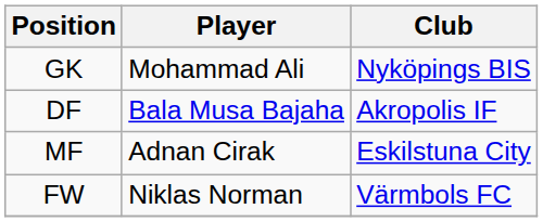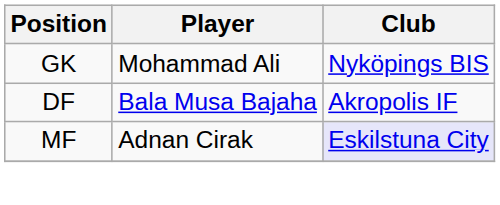 <table class="wikitable" style="text-align:center; float:left; margin-right:1em;">
 <tr>
 <th>Position</th>
 <th>Player</th>
 <th>Club</th>
 </tr>
 <tr>
 <td>GK</td>
 <td align="left"> Mohammad Ali</td>
 <td align="left"><a href='#'>Nyköpings BIS</a></td>
 </tr>
 <tr>
 <td>DF</td>
 <td align="left"> <a href='#'>Bala Musa Bajaha</a></td>
 <td align="left"><a href='#'>Akropolis IF</a></td>
 </tr>
 <tr>
 <td>MF</td>
 <td align="left"> Adnan Cirak</td>
-<td align="left"><a href='#'>Eskilstuna City</a></td>
-</tr>
-<tr>
-<td>FW</td>
-<td align="left"> Niklas Norman</td>
-<td align="left"><a href='#'>Värmbols FC</a></td>
+<td align="left" style="background: lavender;"><a href='#'>Eskilstuna City</a></td>
 </tr>
 <tr>
 </tr>
 </table>
